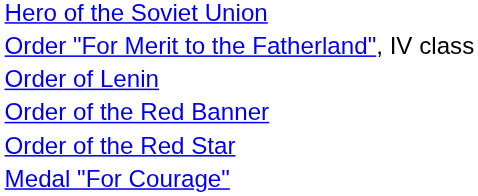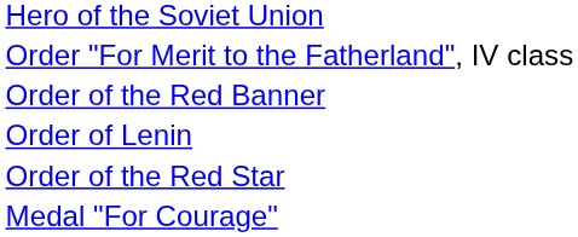 <table>
 <tr>
 <td></td>
 <td><a href='#'>Hero of the Soviet Union</a></td>
 </tr>
 <tr>
 <td></td>
 <td><a href='#'>Order "For Merit to the Fatherland"</a>, IV class</td>
 </tr>
 <tr>
 <td></td>
-<td><a href='#'>Order of Lenin</a></td>
+<td><a href='#'>Order of the Red Banner</a></td>
 </tr>
 <tr>
 <td></td>
-<td><a href='#'>Order of the Red Banner</a></td>
+<td><a href='#'>Order of Lenin</a></td>
 </tr>
 <tr>
 <td></td>
 <td><a href='#'>Order of the Red Star</a></td>
 </tr>
 <tr>
 <td></td>
 <td><a href='#'>Medal "For Courage"</a></td>
 </tr>
 <tr>
 </tr>
 </table>
